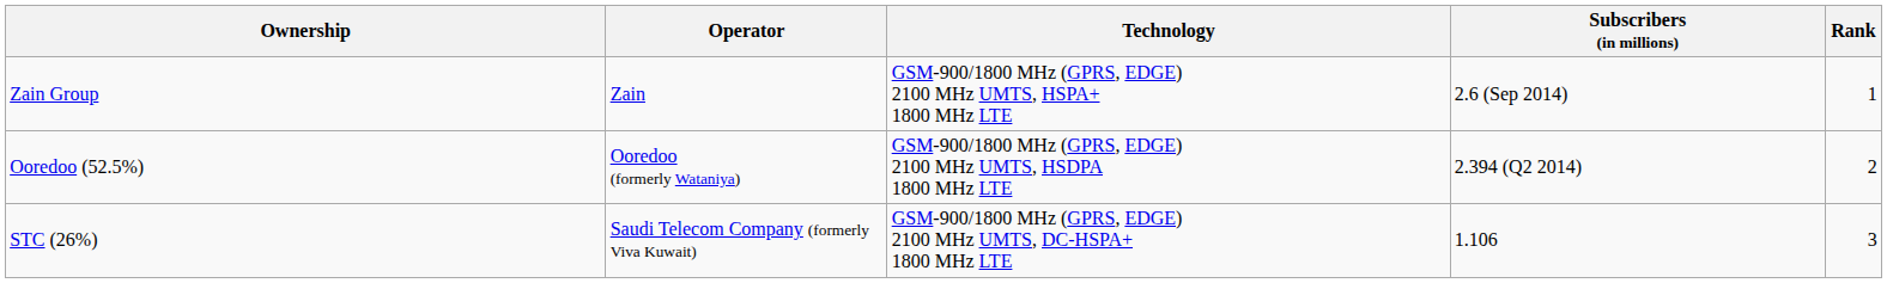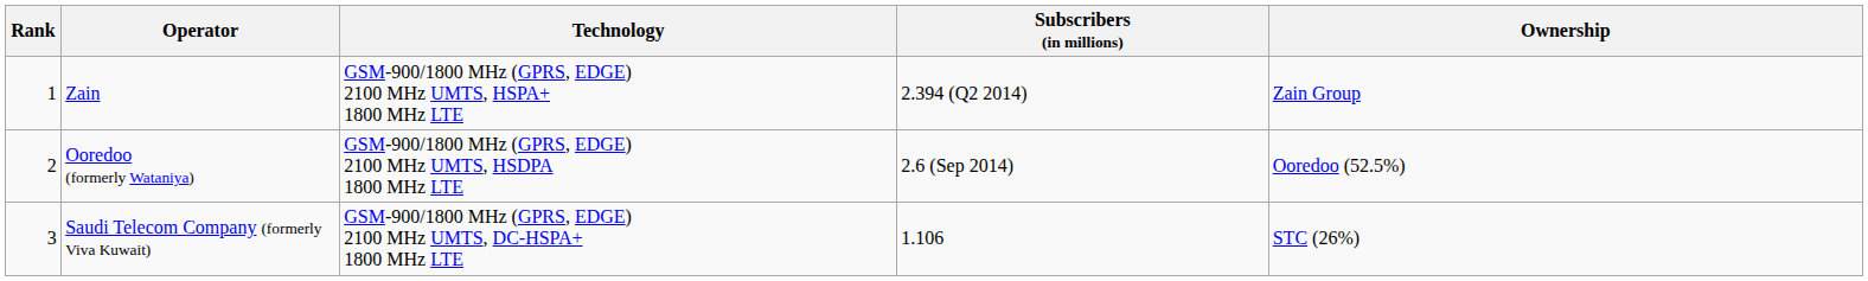 <table class="wikitable">
 <tr>
-<th style="width:32%;">Ownership</th>
+<th style="width:3%;">Rank</th>
 <th style="width:15%;">Operator</th>
 <th style="width:30%;">Technology</th>
 <th style="width:20%;">Subscribers<br><small>(in millions)</small></th>
-<th style="width:3%;">Rank</th>
+<th style="width:32%;">Ownership</th>
 </tr>
 <tr>
-<td><a href='#'>Zain Group</a></td>
+<td align=right>1</td>
 <td><a href='#'>Zain</a></td>
 <td><a href='#'>GSM</a>-900/1800 MHz (<a href='#'>GPRS</a>, <a href='#'>EDGE</a>)<br>2100 MHz <a href='#'>UMTS</a>, <a href='#'>HSPA+</a><br>1800 MHz <a href='#'>LTE</a></td>
-<td>2.6 (Sep 2014)</td>
-<td align=right>1</td>
+<td>2.394 (Q2 2014)</td>
+<td><a href='#'>Zain Group</a></td>
 </tr>
 <tr>
-<td><a href='#'>Ooredoo</a> (52.5%)</td>
+<td align=right>2</td>
 <td><a href='#'>Ooredoo</a><br><small>(formerly <a href='#'>Wataniya</a>)</small></td>
 <td><a href='#'>GSM</a>-900/1800 MHz (<a href='#'>GPRS</a>, <a href='#'>EDGE</a>)<br>2100 MHz <a href='#'>UMTS</a>, <a href='#'>HSDPA</a><br>1800 MHz <a href='#'>LTE</a></td>
-<td>2.394 (Q2 2014)</td>
-<td align=right>2</td>
+<td>2.6 (Sep 2014)</td>
+<td><a href='#'>Ooredoo</a> (52.5%)</td>
 </tr>
 <tr>
-<td><a href='#'>STC</a> (26%)</td>
+<td align=right>3</td>
 <td><a href='#'>Saudi Telecom Company</a> <small>(formerly Viva Kuwait)</small></td>
 <td><a href='#'>GSM</a>-900/1800 MHz (<a href='#'>GPRS</a>, <a href='#'>EDGE</a>)<br>2100 MHz <a href='#'>UMTS</a>, <a href='#'>DC-HSPA+</a><br>1800 MHz <a href='#'>LTE</a></td>
 <td>1.106</td>
-<td align=right>3</td>
+<td><a href='#'>STC</a> (26%)</td>
 </tr>
 </table>
